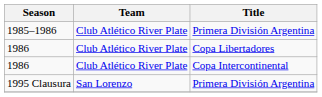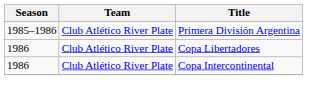 <table class="wikitable">
 <tr>
 <th>Season</th>
 <th>Team</th>
 <th>Title</th>
 </tr>
 <tr>
 <td>1985–1986</td>
 <td><a href='#'>Club Atlético River Plate</a></td>
 <td><a href='#'>Primera División Argentina</a></td>
 </tr>
 <tr>
 <td>1986</td>
 <td><a href='#'>Club Atlético River Plate</a></td>
 <td><a href='#'>Copa Libertadores</a></td>
 </tr>
 <tr>
 <td>1986</td>
 <td><a href='#'>Club Atlético River Plate</a></td>
 <td><a href='#'>Copa Intercontinental</a></td>
 </tr>
 <tr>
-<td>1995 Clausura</td>
-<td><a href='#'>San Lorenzo</a></td>
-<td><a href='#'>Primera División Argentina</a></td>
-</tr>
-<tr>
 </tr>
 </table>
